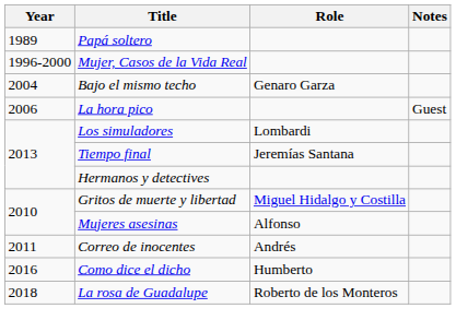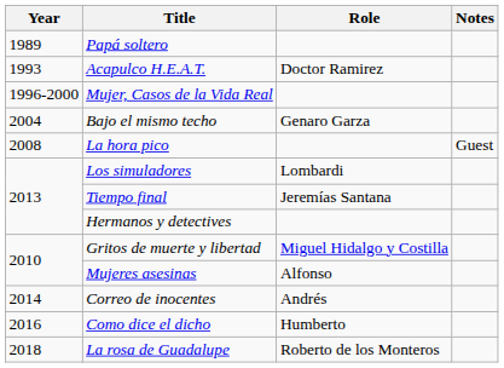 <table class="wikitable sortable">
 <tr>
 <th>Year</th>
 <th>Title</th>
 <th>Role</th>
 <th>Notes</th>
 </tr>
 <tr>
 <td>1989</td>
 <td><em><a href='#'>Papá soltero</a></em></td>
 <td></td>
+<td></td>
+</tr>
+<tr>
+<td>1993</td>
+<td><em><a href='#'>Acapulco H.E.A.T.</a></em></td>
+<td>Doctor Ramirez</td>
 <td></td>
 </tr>
 <tr>
 <td>1996-2000</td>
 <td><em><a href='#'>Mujer, Casos de la Vida Real</a></em></td>
 <td></td>
 <td></td>
 </tr>
 <tr>
 <td>2004</td>
 <td><em>Bajo el mismo techo</em></td>
 <td>Genaro Garza</td>
 <td></td>
 </tr>
 <tr>
-<td>2006</td>
+<td>2008</td>
 <td><em><a href='#'>La hora pico</a></em></td>
 <td></td>
 <td>Guest</td>
 </tr>
 <tr>
 <td rowspan=3>2013</td>
 <td><em><a href='#'>Los simuladores</a></em></td>
 <td>Lombardi</td>
 <td></td>
 </tr>
 <tr>
 <td><em><a href='#'>Tiempo final</a></em></td>
 <td>Jeremías Santana</td>
 <td></td>
 </tr>
 <tr>
 <td><em>Hermanos y detectives</em></td>
 <td></td>
 <td></td>
 </tr>
 <tr>
 <td rowspan=2>2010</td>
 <td><em>Gritos de muerte y libertad</em></td>
 <td><a href='#'>Miguel Hidalgo y Costilla</a></td>
 <td></td>
 </tr>
 <tr>
 <td><em><a href='#'>Mujeres asesinas</a></em></td>
 <td>Alfonso</td>
 <td></td>
 </tr>
 <tr>
-<td>2011</td>
+<td>2014</td>
 <td><em>Correo de inocentes</em></td>
 <td>Andrés</td>
 <td></td>
 </tr>
 <tr>
 <td>2016</td>
 <td><em><a href='#'>Como dice el dicho</a></em></td>
 <td>Humberto</td>
 <td></td>
 </tr>
 <tr>
 <td>2018</td>
 <td><em><a href='#'>La rosa de Guadalupe</a></em></td>
 <td>Roberto de los Monteros</td>
 <td></td>
 </tr>
 </table>
